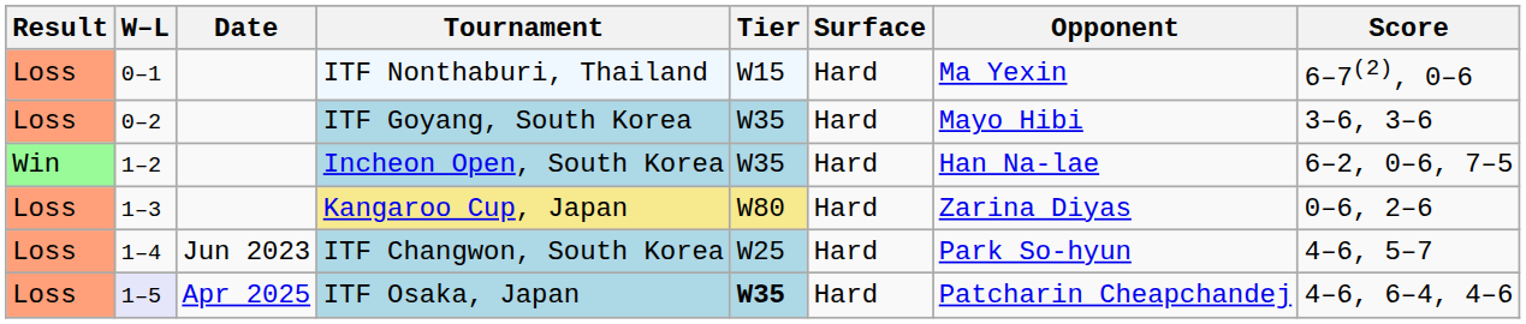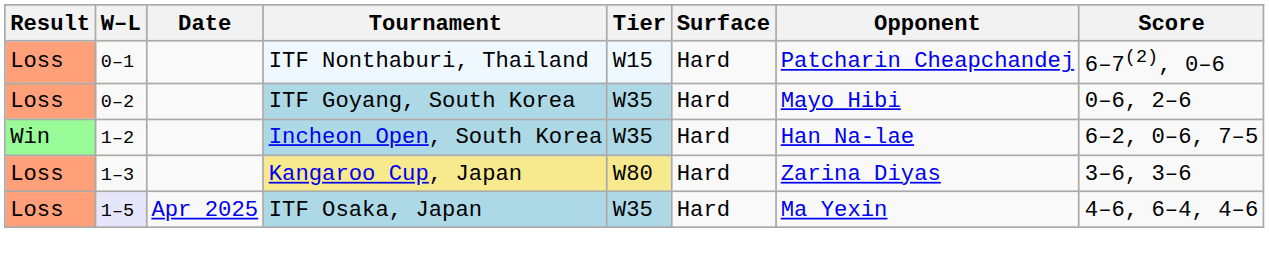 <table class="sortable wikitable">
 <tr>
 <th>Result</th>
 <th class="unsortable">W–L</th>
 <th>Date</th>
 <th>Tournament</th>
 <th>Tier</th>
 <th>Surface</th>
 <th>Opponent</th>
 <th class="unsortable">Score</th>
 </tr>
 <tr>
 <td bgcolor=FFA07A>Loss</td>
 <td><small>0–1</small></td>
 <td></td>
 <td style="background:#f0f8ff;">ITF Nonthaburi, Thailand</td>
 <td style="background:#f0f8ff;">W15</td>
 <td>Hard</td>
-<td> <a href='#'>Ma Yexin</a></td>
+<td> <a href='#'>Patcharin Cheapchandej</a></td>
 <td>6–7<sup>(2)</sup>, 0–6</td>
 </tr>
 <tr>
 <td bgcolor=FFA07A>Loss</td>
 <td><small>0–2</small></td>
 <td></td>
 <td style="background:lightblue;">ITF Goyang, South Korea</td>
 <td style="background:lightblue;">W35</td>
 <td>Hard</td>
 <td> <a href='#'>Mayo Hibi</a></td>
-<td>3–6, 3–6</td>
+<td>0–6, 2–6</td>
 </tr>
 <tr>
 <td bgcolor=#98fb98>Win</td>
 <td><small>1–2</small></td>
 <td></td>
 <td style="background:lightblue;"><a href='#'>Incheon Open</a>, South Korea</td>
 <td style="background:lightblue;">W35</td>
 <td>Hard</td>
 <td> <a href='#'>Han Na-lae</a></td>
 <td>6–2, 0–6, 7–5</td>
 </tr>
 <tr>
 <td bgcolor=FFA07A>Loss</td>
 <td><small>1–3</small></td>
 <td><a href='#'></a></td>
 <td style="background:#f7e98e;"><a href='#'>Kangaroo Cup</a>, Japan</td>
 <td style="background:#f7e98e;">W80</td>
 <td>Hard</td>
 <td> <a href='#'>Zarina Diyas</a></td>
-<td>0–6, 2–6</td>
-</tr>
-<tr>
-<td bgcolor=#ffa07a>Loss</td>
-<td><small>1–4</small></td>
-<td>Jun 2023</td>
-<td style="background:lightblue;">ITF Changwon, South Korea</td>
-<td style="background:lightblue;">W25</td>
-<td>Hard</td>
-<td> <a href='#'>Park So-hyun</a></td>
-<td>4–6, 5–7</td>
+<td>3–6, 3–6</td>
 </tr>
 <tr>
 <td bgcolor=#ffa07a>Loss</td>
 <td style="background: lavender;"><small>1–5</small></td>
 <td><a href='#'>Apr 2025</a></td>
 <td style="background:lightblue;">ITF Osaka, Japan</td>
-<td style="background:lightblue;"><strong>W35</strong></td>
+<td style="background:lightblue;">W35</td>
 <td>Hard</td>
-<td> <a href='#'>Patcharin Cheapchandej</a></td>
+<td> <a href='#'>Ma Yexin</a></td>
 <td>4–6, 6–4, 4–6</td>
 </tr>
 </table>
